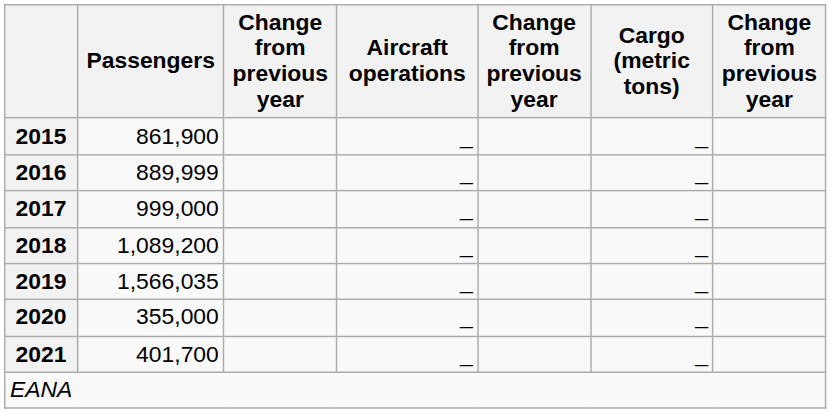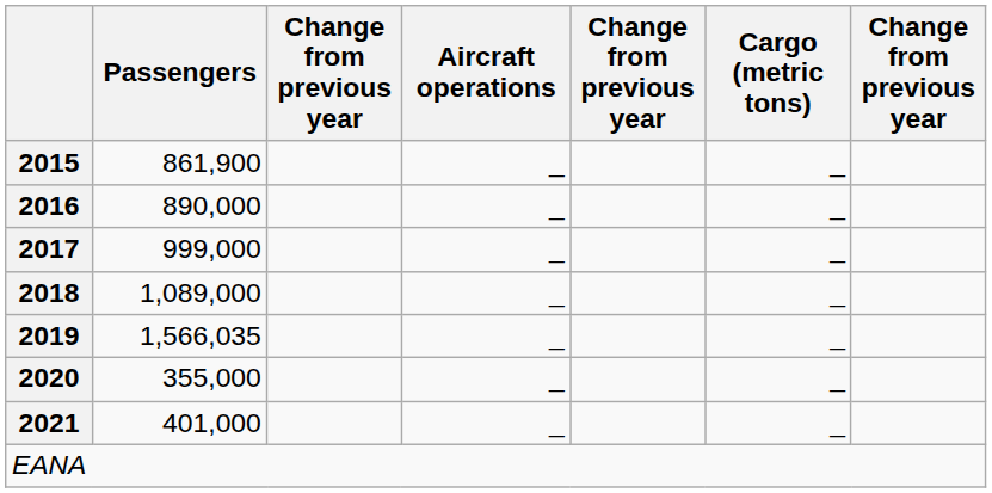 <table class="wikitable"  style="text-align:right; width:575px">
 <tr>
 <th style="width:50px"></th>
 <th style="width:100px">Passengers</th>
 <th style="width:75px">Change from previous year</th>
 <th style="width:100px">Aircraft operations</th>
 <th style="width:75px">Change from previous year</th>
 <th style="width:100px">Cargo<br>(metric tons)</th>
 <th style="width:75px">Change from previous year</th>
 </tr>
 <tr>
 <th>2015</th>
 <td>861,900</td>
 <td></td>
 <td>_</td>
 <td></td>
 <td>_</td>
 <td></td>
 </tr>
 <tr>
 <th>2016</th>
-<td>889,999</td>
+<td>890,000</td>
 <td></td>
 <td>_</td>
 <td></td>
 <td>_</td>
 <td></td>
 </tr>
 <tr>
 <th>2017</th>
 <td>999,000</td>
 <td></td>
 <td>_</td>
 <td></td>
 <td>_</td>
 <td></td>
 </tr>
 <tr>
 <th>2018</th>
-<td>1,089,200</td>
+<td>1,089,000</td>
 <td></td>
 <td>_</td>
 <td></td>
 <td>_</td>
 <td></td>
 </tr>
 <tr>
 <th>2019</th>
 <td>1,566,035</td>
 <td></td>
 <td>_</td>
 <td></td>
 <td>_</td>
 <td></td>
 </tr>
 <tr>
 <th>2020</th>
 <td>355,000</td>
 <td></td>
 <td>_</td>
 <td></td>
 <td>_</td>
 <td></td>
 </tr>
 <tr>
 <th>2021</th>
-<td>401,700</td>
+<td>401,000</td>
 <td></td>
 <td>_</td>
 <td></td>
 <td>_</td>
 <td></td>
 </tr>
 <tr>
 <td colspan=7 style="text-align:left;"><em>EANA </em></td>
 </tr>
 </table>
